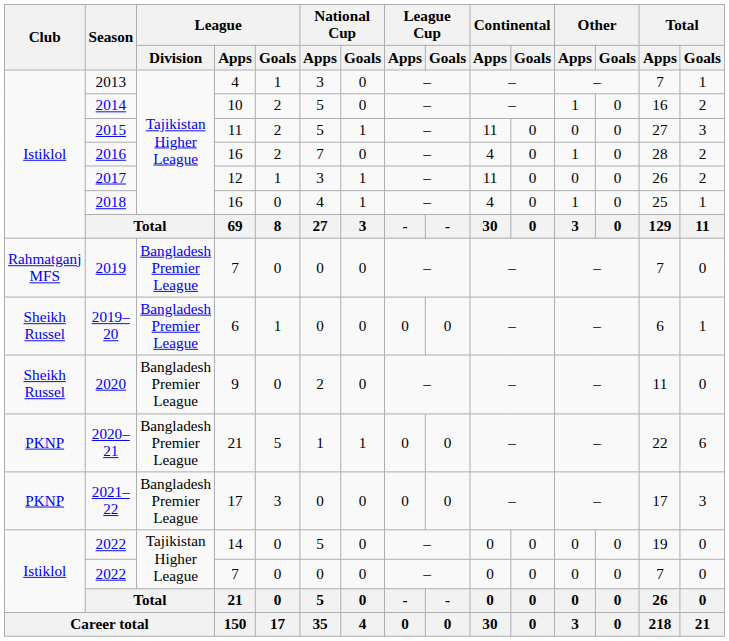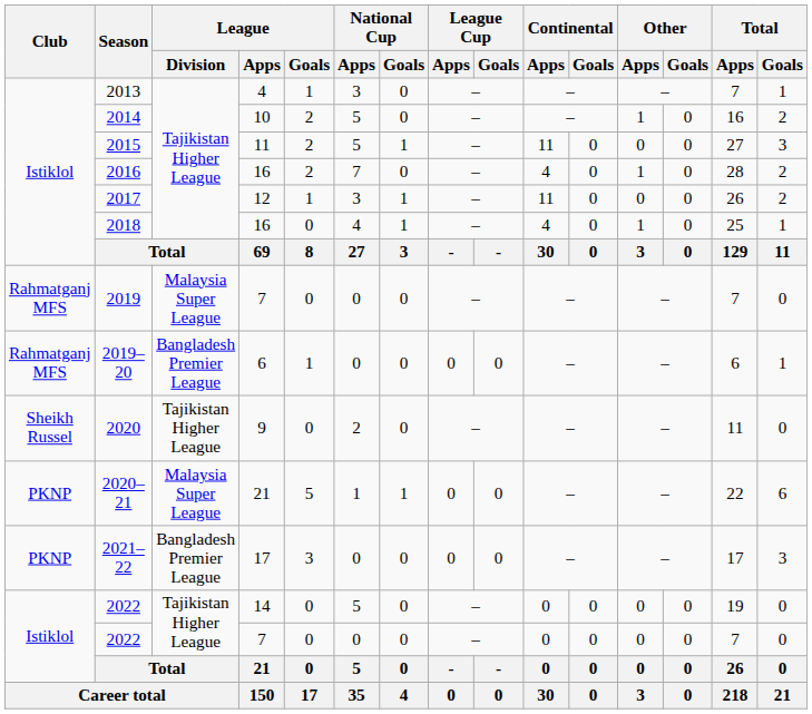 <table class="wikitable" style="text-align: center;">
 <tr>
 <th rowspan="2">Club</th>
 <th rowspan="2">Season</th>
 <th colspan="3">League</th>
 <th colspan="2">National Cup</th>
 <th colspan="2">League Cup</th>
 <th colspan="2">Continental</th>
 <th colspan="2">Other</th>
 <th colspan="2">Total</th>
 </tr>
 <tr>
 <th>Division</th>
 <th>Apps</th>
 <th>Goals</th>
 <th>Apps</th>
 <th>Goals</th>
 <th>Apps</th>
 <th>Goals</th>
 <th>Apps</th>
 <th>Goals</th>
 <th>Apps</th>
 <th>Goals</th>
 <th>Apps</th>
 <th>Goals</th>
 </tr>
 <tr>
 <td rowspan="7" valign="center"><a href='#'>Istiklol</a></td>
 <td>2013</td>
 <td rowspan="6" valign="center"><a href='#'>Tajikistan Higher League</a></td>
 <td>4</td>
 <td>1</td>
 <td>3</td>
 <td>0</td>
 <td colspan="2">–</td>
 <td colspan="2">–</td>
 <td colspan="2">–</td>
 <td>7</td>
 <td>1</td>
 </tr>
 <tr>
 <td><a href='#'>2014</a></td>
 <td>10</td>
 <td>2</td>
 <td>5</td>
 <td>0</td>
 <td colspan="2">–</td>
 <td colspan="2">–</td>
 <td>1</td>
 <td>0</td>
 <td>16</td>
 <td>2</td>
 </tr>
 <tr>
 <td><a href='#'>2015</a></td>
 <td>11</td>
 <td>2</td>
 <td>5</td>
 <td>1</td>
 <td colspan="2">–</td>
 <td>11</td>
 <td>0</td>
 <td>0</td>
 <td>0</td>
 <td>27</td>
 <td>3</td>
 </tr>
 <tr>
 <td><a href='#'>2016</a></td>
 <td>16</td>
 <td>2</td>
 <td>7</td>
 <td>0</td>
 <td colspan="2">–</td>
 <td>4</td>
 <td>0</td>
 <td>1</td>
 <td>0</td>
 <td>28</td>
 <td>2</td>
 </tr>
 <tr>
 <td><a href='#'>2017</a></td>
 <td>12</td>
 <td>1</td>
 <td>3</td>
 <td>1</td>
 <td colspan="2">–</td>
 <td>11</td>
 <td>0</td>
 <td>0</td>
 <td>0</td>
 <td>26</td>
 <td>2</td>
 </tr>
 <tr>
 <td><a href='#'>2018</a></td>
 <td>16</td>
 <td>0</td>
 <td>4</td>
 <td>1</td>
 <td colspan="2">–</td>
 <td>4</td>
 <td>0</td>
 <td>1</td>
 <td>0</td>
 <td>25</td>
 <td>1</td>
 </tr>
 <tr>
 <th colspan="2">Total</th>
 <th>69</th>
 <th>8</th>
 <th>27</th>
 <th>3</th>
 <th>-</th>
 <th>-</th>
 <th>30</th>
 <th>0</th>
 <th>3</th>
 <th>0</th>
 <th>129</th>
 <th>11</th>
 </tr>
 <tr>
 <td><a href='#'>Rahmatganj MFS</a></td>
 <td><a href='#'>2019</a></td>
-<td><a href='#'>Bangladesh Premier League</a></td>
+<td><a href='#'>Malaysia Super League</a></td>
 <td>7</td>
 <td>0</td>
 <td>0</td>
 <td>0</td>
 <td colspan="2">–</td>
 <td colspan="2">–</td>
 <td colspan="2">–</td>
 <td>7</td>
 <td>0</td>
 </tr>
 <tr>
-<td><a href='#'>Sheikh Russel</a></td>
+<td><a href='#'>Rahmatganj MFS</a></td>
 <td><a href='#'>2019–20</a></td>
 <td><a href='#'>Bangladesh Premier League</a></td>
 <td>6</td>
 <td>1</td>
 <td>0</td>
 <td>0</td>
 <td>0</td>
 <td>0</td>
 <td colspan="2">–</td>
 <td colspan="2">–</td>
 <td>6</td>
 <td>1</td>
 </tr>
 <tr>
 <td><a href='#'>Sheikh Russel</a></td>
 <td><a href='#'>2020</a></td>
-<td>Bangladesh Premier League</td>
+<td>Tajikistan Higher League</td>
 <td>9</td>
 <td>0</td>
 <td>2</td>
 <td>0</td>
 <td colspan="2">–</td>
 <td colspan="2">–</td>
 <td colspan="2">–</td>
 <td>11</td>
 <td>0</td>
 </tr>
 <tr>
 <td><a href='#'>PKNP</a></td>
 <td><a href='#'>2020–21</a></td>
-<td>Bangladesh Premier League</td>
+<td><a href='#'>Malaysia Super League</a></td>
 <td>21</td>
 <td>5</td>
 <td>1</td>
 <td>1</td>
 <td>0</td>
 <td>0</td>
 <td colspan="2">–</td>
 <td colspan="2">–</td>
 <td>22</td>
 <td>6</td>
 </tr>
 <tr>
 <td><a href='#'>PKNP</a></td>
 <td><a href='#'>2021–22</a></td>
 <td>Bangladesh Premier League</td>
 <td>17</td>
 <td>3</td>
 <td>0</td>
 <td>0</td>
 <td>0</td>
 <td>0</td>
 <td colspan="2">–</td>
 <td colspan="2">–</td>
 <td>17</td>
 <td>3</td>
 </tr>
 <tr>
 <td rowspan="3" valign="center"><a href='#'>Istiklol</a></td>
 <td><a href='#'>2022</a></td>
 <td rowspan="2" valign="center">Tajikistan Higher League</td>
 <td>14</td>
 <td>0</td>
 <td>5</td>
 <td>0</td>
 <td colspan="2">–</td>
 <td>0</td>
 <td>0</td>
 <td>0</td>
 <td>0</td>
 <td>19</td>
 <td>0</td>
 </tr>
 <tr>
 <td><a href='#'>2022</a></td>
 <td>7</td>
 <td>0</td>
 <td>0</td>
 <td>0</td>
 <td colspan="2">–</td>
 <td>0</td>
 <td>0</td>
 <td>0</td>
 <td>0</td>
 <td>7</td>
 <td>0</td>
 </tr>
 <tr>
 <th colspan="2">Total</th>
 <th>21</th>
 <th>0</th>
 <th>5</th>
 <th>0</th>
 <th>-</th>
 <th>-</th>
 <th>0</th>
 <th>0</th>
 <th>0</th>
 <th>0</th>
 <th>26</th>
 <th>0</th>
 </tr>
 <tr>
 <th colspan="3">Career total</th>
 <th>150</th>
 <th>17</th>
 <th>35</th>
 <th>4</th>
 <th>0</th>
 <th>0</th>
 <th>30</th>
 <th>0</th>
 <th>3</th>
 <th>0</th>
 <th>218</th>
 <th>21</th>
 </tr>
 </table>
